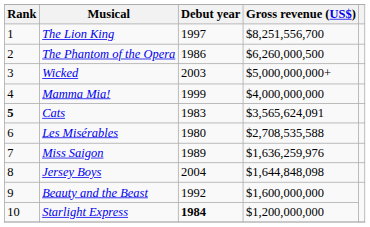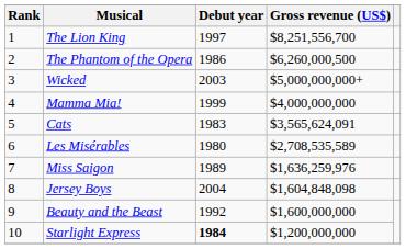 <table class="wikitable sortable plainrowheaders">
 <tr>
 </tr>
 <tr>
 <th scope="col">Rank</th>
 <th scope="col">Musical</th>
 <th scope="col">Debut year</th>
 <th scope="col">Gross revenue (<a href='#'>US$</a>)</th>
 <th scope="col" class="unsortable"></th>
 </tr>
 <tr>
 <td>1</td>
 <td scope="row"><em><a href='#'>The Lion King</a></em></td>
 <td>1997</td>
 <td>$8,251,556,700</td>
 <td></td>
 </tr>
 <tr>
 <td>2</td>
 <td scope="row"><em><a href='#'>The Phantom of the Opera</a></em></td>
 <td>1986</td>
 <td>$6,260,000,500</td>
 <td></td>
 </tr>
 <tr>
 <td>3</td>
 <td scope="row"><em><a href='#'>Wicked</a></em></td>
 <td>2003</td>
 <td>$5,000,000,000+</td>
 <td></td>
 </tr>
 <tr>
 <td>4</td>
 <td><em><a href='#'>Mamma Mia!</a></em></td>
 <td>1999</td>
 <td>$4,000,000,000</td>
 <td></td>
 </tr>
 <tr>
-<td><strong>5</strong></td>
+<td>5</td>
 <td><em><a href='#'>Cats</a></em></td>
 <td>1983</td>
 <td>$3,565,624,091</td>
 <td></td>
 </tr>
 <tr>
 <td>6</td>
 <td><em><a href='#'>Les Misérables</a></em></td>
 <td>1980</td>
-<td>$2,708,535,588</td>
+<td>$2,708,535,589</td>
 <td></td>
 </tr>
 <tr>
 <td>7</td>
 <td><em><a href='#'>Miss Saigon</a></em></td>
 <td>1989</td>
 <td>$1,636,259,976</td>
 <td></td>
 </tr>
 <tr>
 <td>8</td>
 <td><em><a href='#'>Jersey Boys</a></em></td>
 <td>2004</td>
-<td>$1,644,848,098</td>
+<td>$1,604,848,098</td>
 <td></td>
 </tr>
 <tr>
 <td>9</td>
 <td><em><a href='#'>Beauty and the Beast</a></em></td>
 <td>1992</td>
 <td>$1,600,000,000</td>
 <td rowspan="2"></td>
 </tr>
 <tr>
 <td>10</td>
 <td><em><a href='#'>Starlight Express</a></em></td>
 <td><strong>1984</strong></td>
 <td>$1,200,000,000</td>
 </tr>
 <tr>
 </tr>
 </table>
